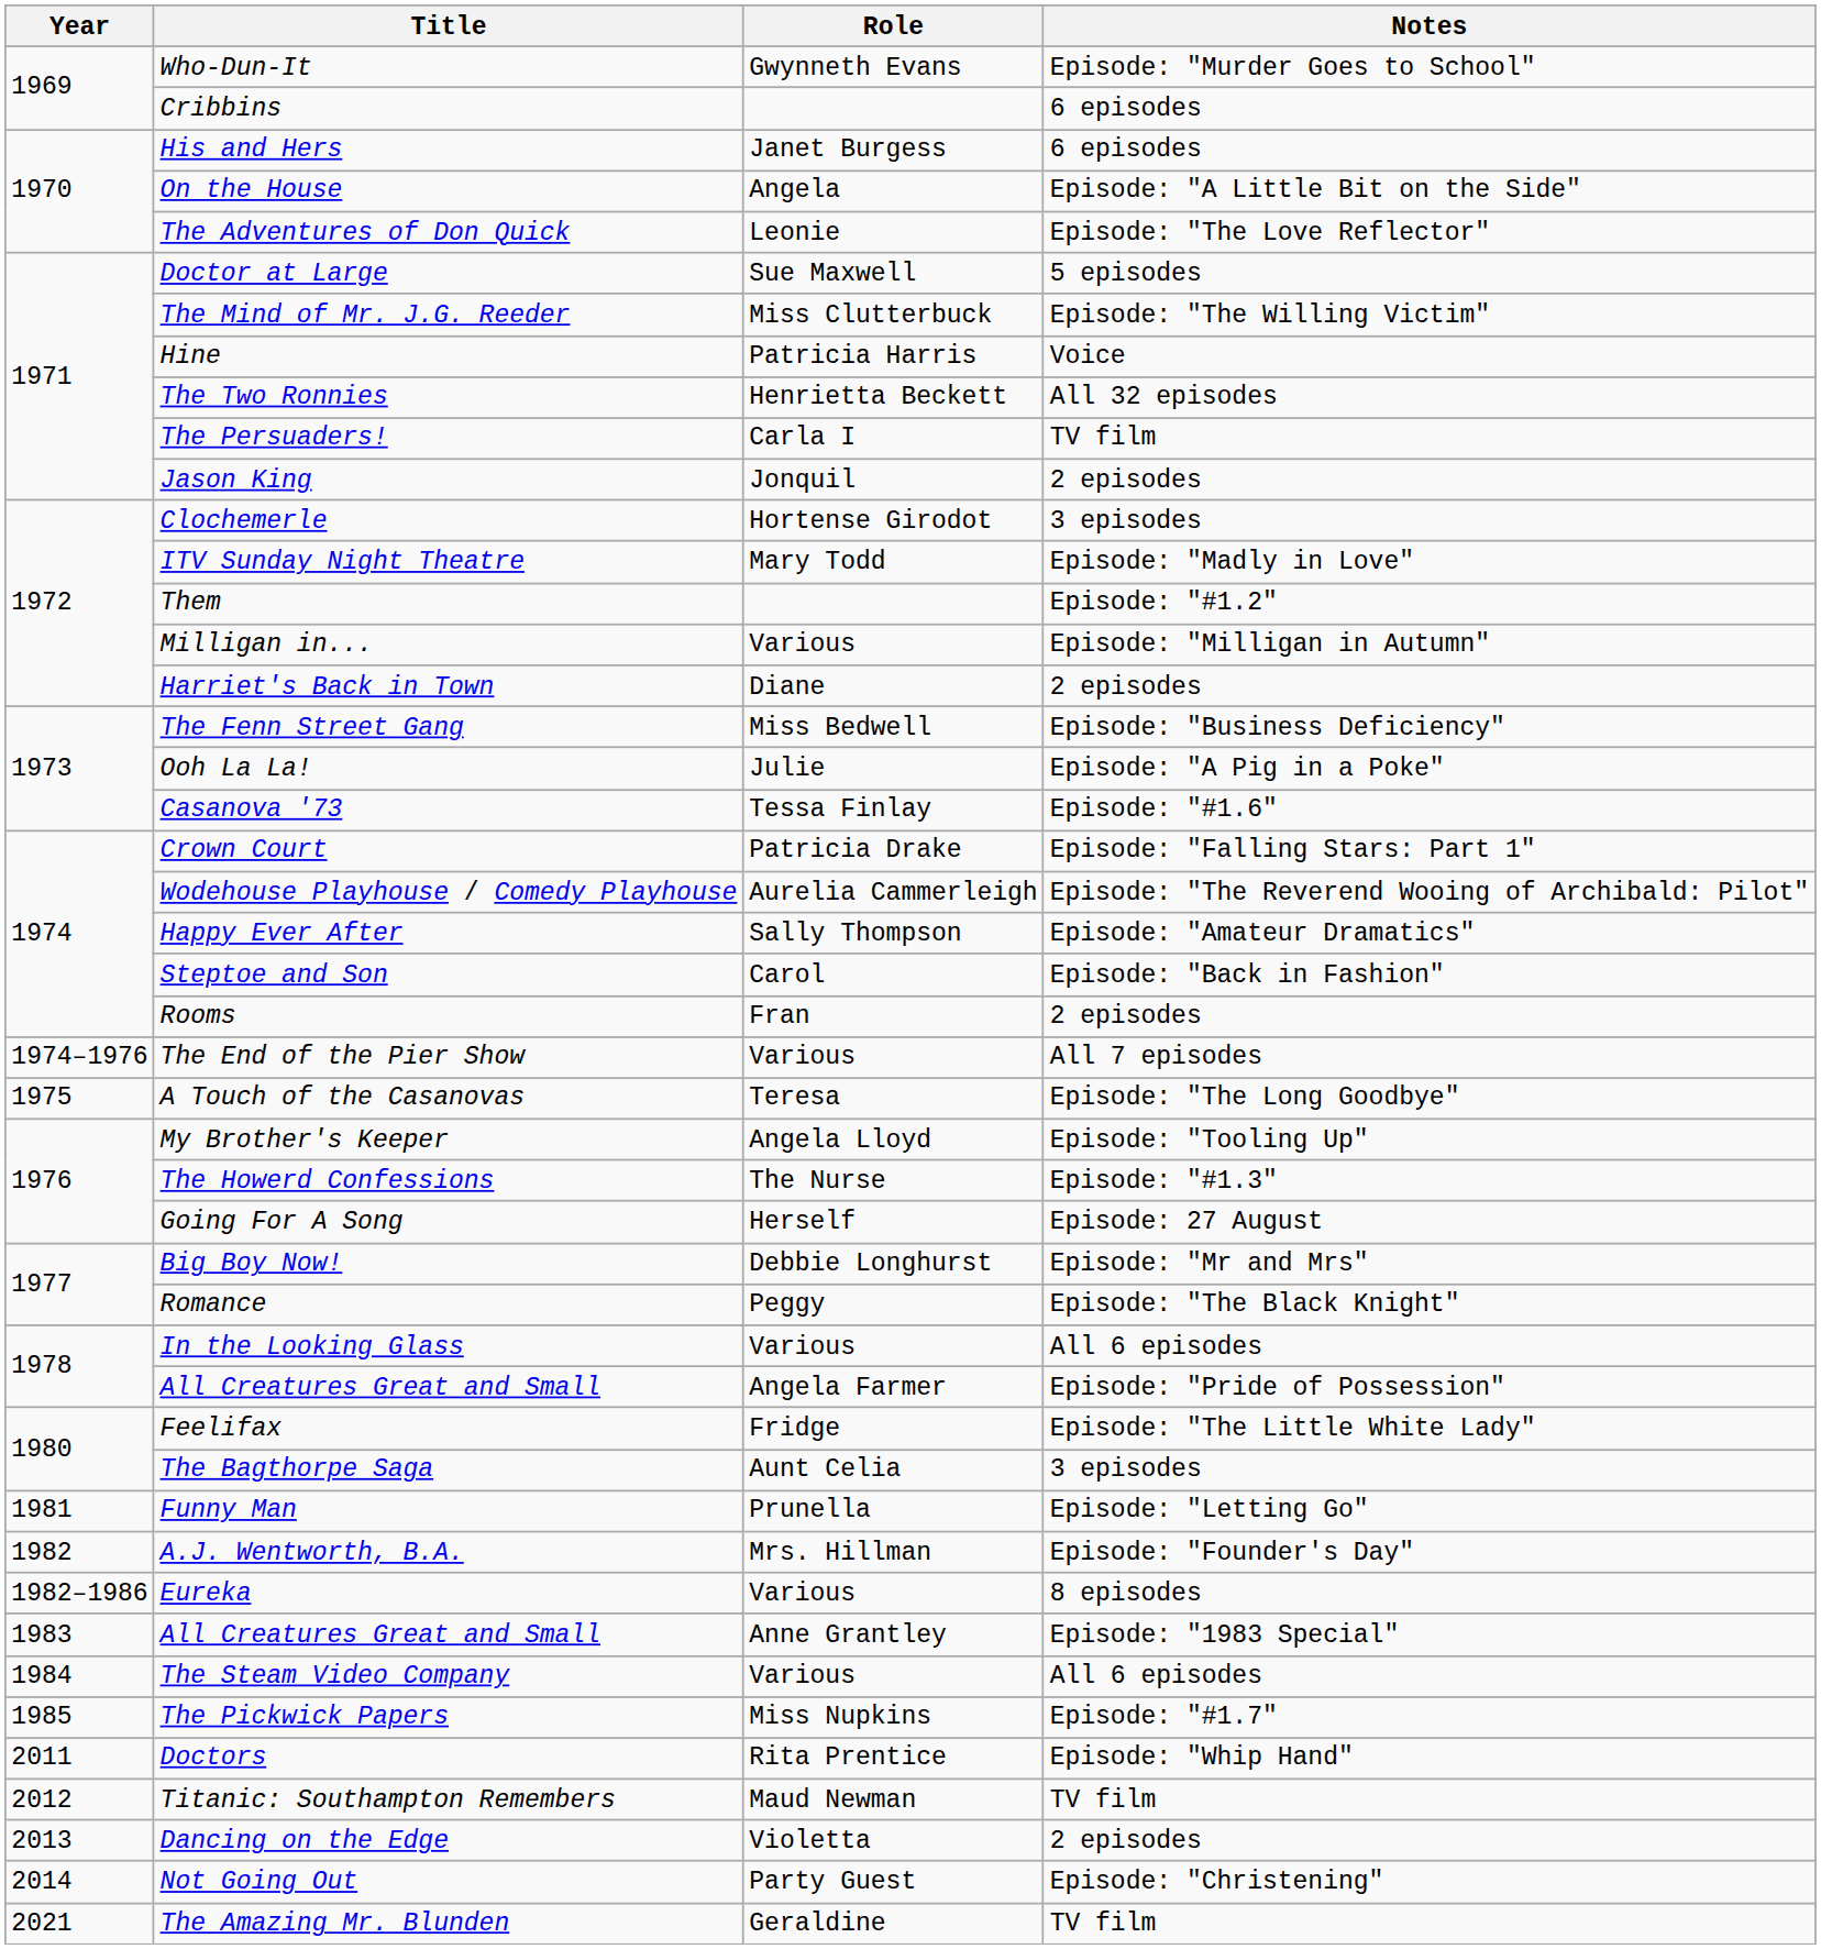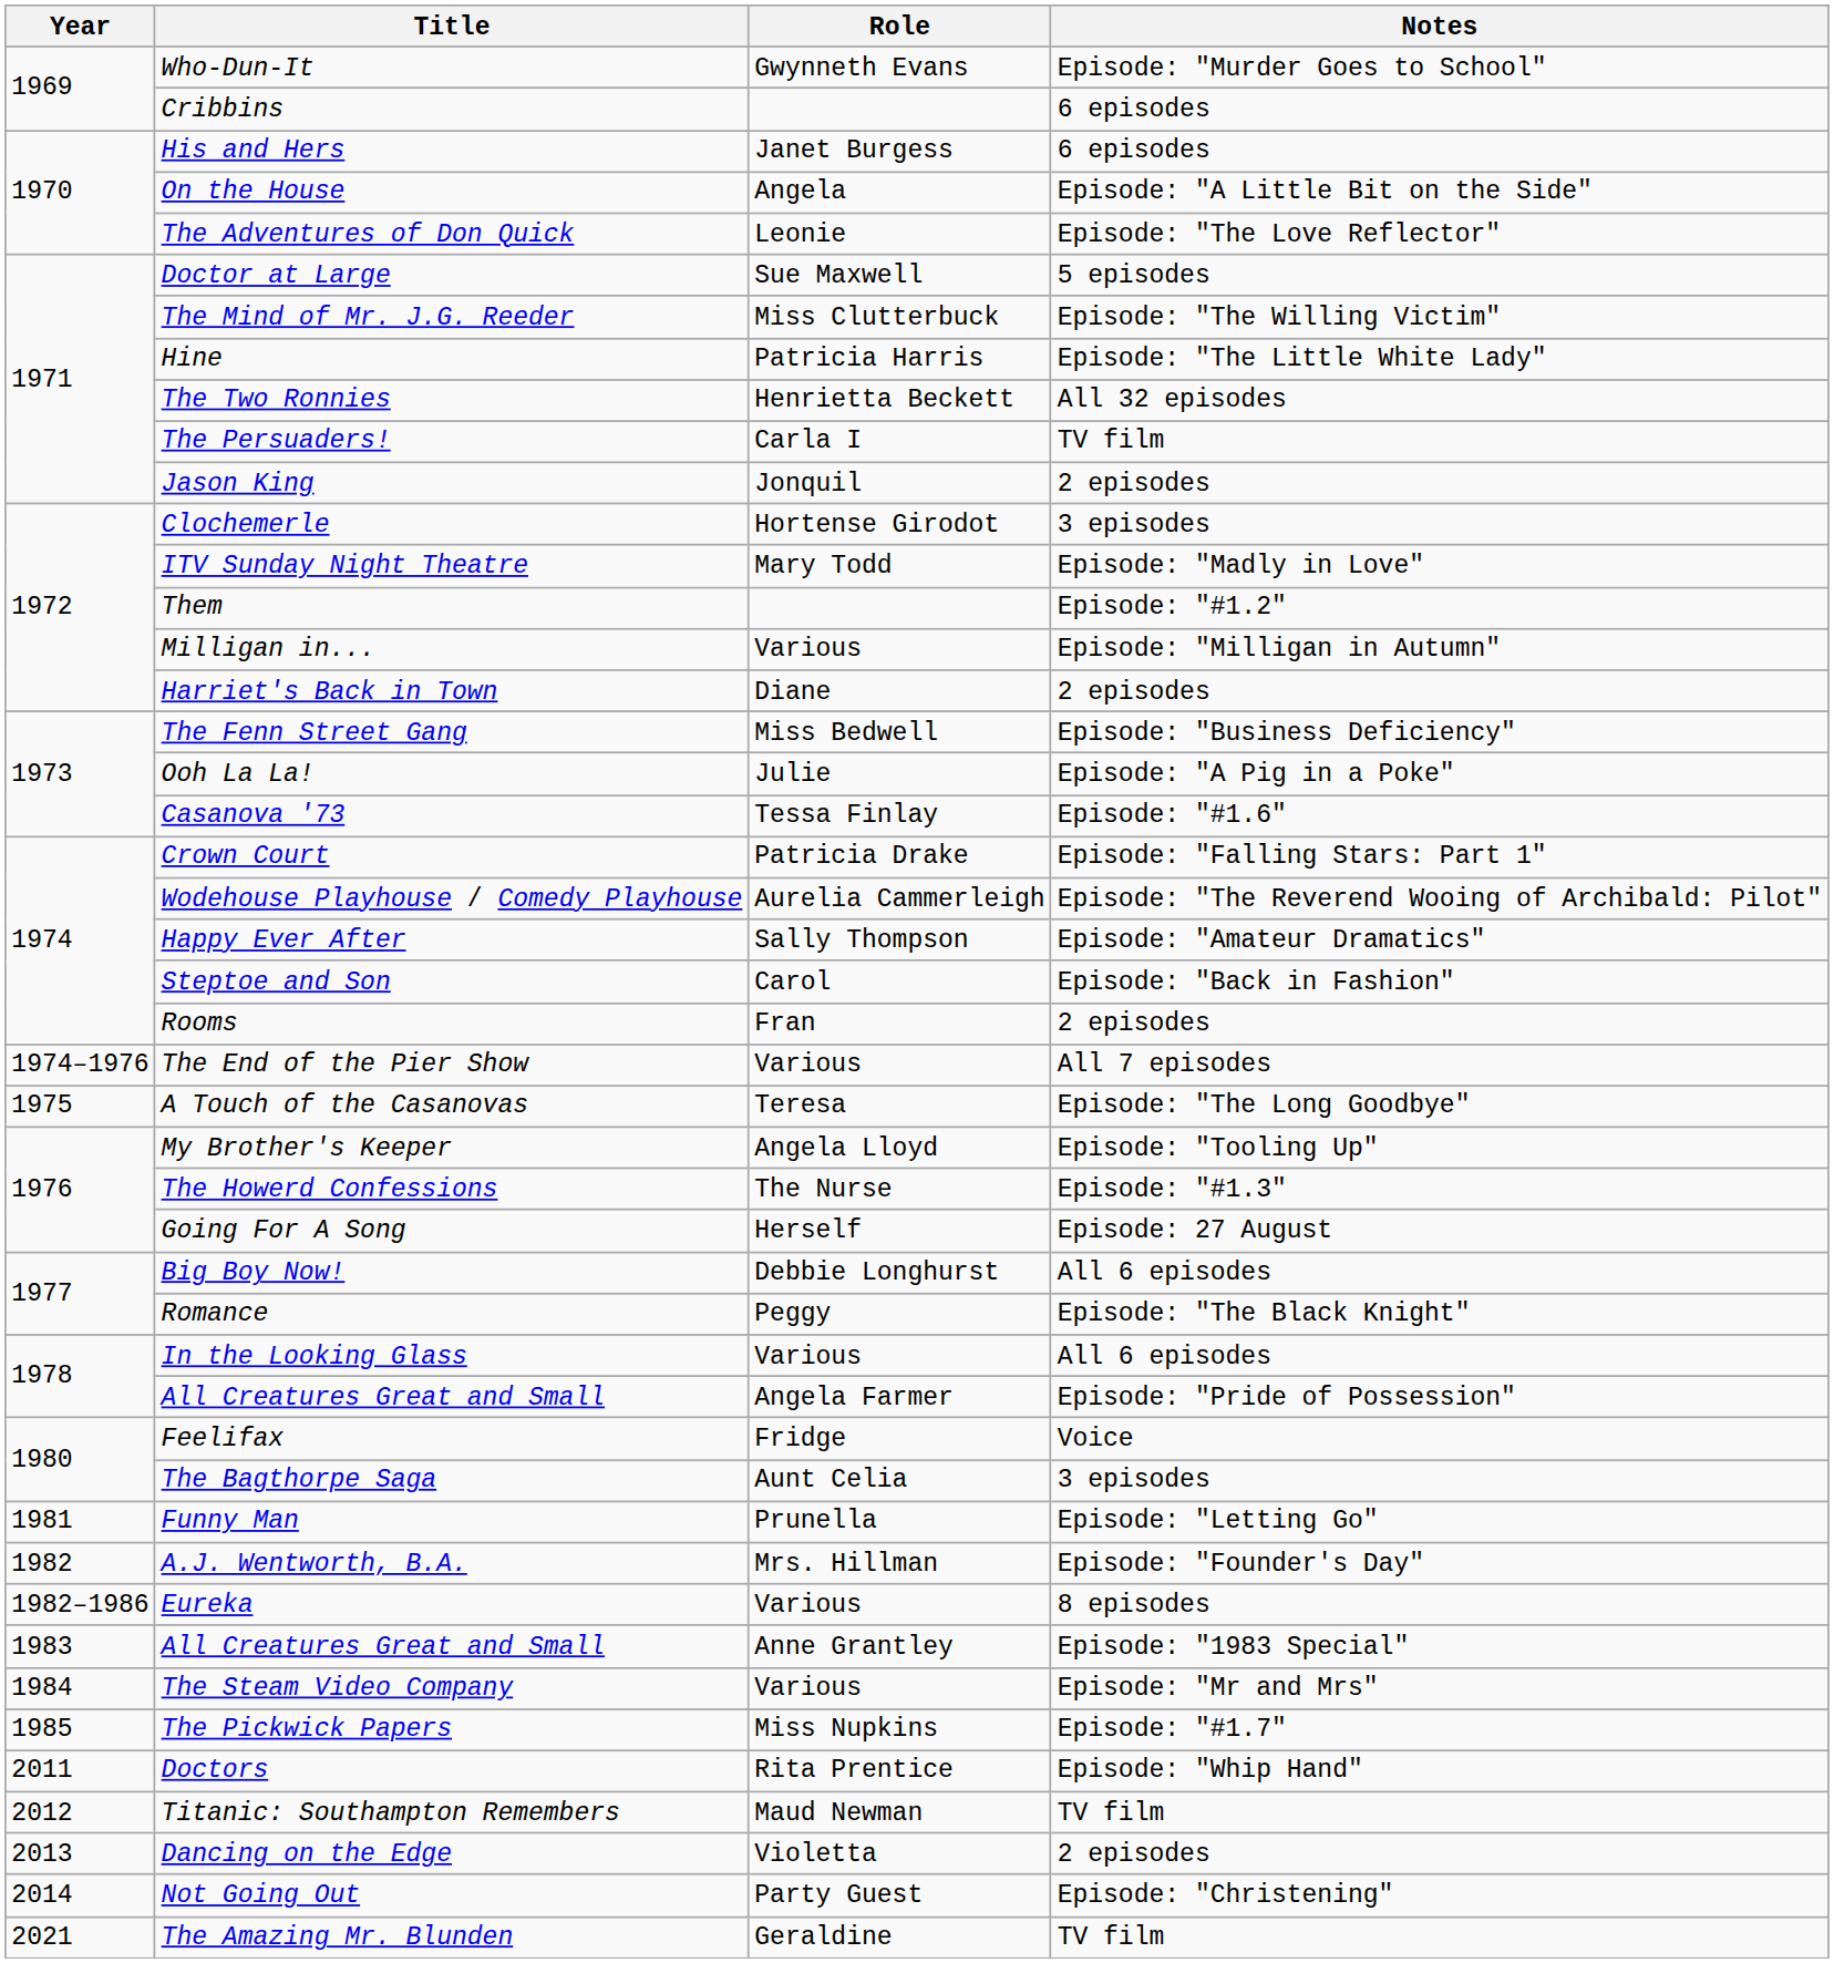 <table class="wikitable sortable">
 <tr>
 <th>Year</th>
 <th>Title</th>
 <th>Role</th>
 <th>Notes</th>
 </tr>
 <tr>
 <td rowspan="2">1969</td>
 <td><em>Who-Dun-It</em></td>
 <td>Gwynneth Evans</td>
 <td>Episode: "Murder Goes to School"</td>
 </tr>
 <tr>
 <td><em>Cribbins</em></td>
 <td></td>
 <td>6 episodes</td>
 </tr>
 <tr>
 <td rowspan="3">1970</td>
 <td><em><a href='#'>His and Hers</a></em></td>
 <td>Janet Burgess</td>
 <td>6 episodes</td>
 </tr>
 <tr>
 <td><em><a href='#'>On the House</a></em></td>
 <td>Angela</td>
 <td>Episode: "A Little Bit on the Side"</td>
 </tr>
 <tr>
 <td><em><a href='#'>The Adventures of Don Quick</a></em></td>
 <td>Leonie</td>
 <td>Episode: "The Love Reflector"</td>
 </tr>
 <tr>
 <td rowspan="6">1971</td>
 <td><em><a href='#'>Doctor at Large</a></em></td>
 <td>Sue Maxwell</td>
 <td>5 episodes</td>
 </tr>
 <tr>
 <td><em><a href='#'>The Mind of Mr. J.G. Reeder</a></em></td>
 <td>Miss Clutterbuck</td>
 <td>Episode: "The Willing Victim"</td>
 </tr>
 <tr>
 <td><em>Hine</em></td>
 <td>Patricia Harris</td>
-<td>Voice</td>
+<td>Episode: "The Little White Lady"</td>
 </tr>
 <tr>
 <td><em><a href='#'>The Two Ronnies</a></em></td>
 <td>Henrietta Beckett</td>
 <td>All 32 episodes</td>
 </tr>
 <tr>
 <td><em><a href='#'>The Persuaders!</a></em></td>
 <td>Carla I</td>
 <td>TV film</td>
 </tr>
 <tr>
 <td><em><a href='#'>Jason King</a></em></td>
 <td>Jonquil</td>
 <td>2 episodes</td>
 </tr>
 <tr>
 <td rowspan="5">1972</td>
 <td><em><a href='#'>Clochemerle</a></em></td>
 <td>Hortense Girodot</td>
 <td>3 episodes</td>
 </tr>
 <tr>
 <td><em><a href='#'>ITV Sunday Night Theatre</a></em></td>
 <td>Mary Todd</td>
 <td>Episode: "Madly in Love"</td>
 </tr>
 <tr>
 <td><em>Them</em></td>
 <td></td>
 <td>Episode: "#1.2"</td>
 </tr>
 <tr>
 <td><em>Milligan in...</em></td>
 <td>Various</td>
 <td>Episode: "Milligan in Autumn"</td>
 </tr>
 <tr>
 <td><em><a href='#'>Harriet's Back in Town</a></em></td>
 <td>Diane</td>
 <td>2 episodes</td>
 </tr>
 <tr>
 <td rowspan="3">1973</td>
 <td><em><a href='#'>The Fenn Street Gang</a></em></td>
 <td>Miss Bedwell</td>
 <td>Episode: "Business Deficiency"</td>
 </tr>
 <tr>
 <td><em>Ooh La La!</em></td>
 <td>Julie</td>
 <td>Episode: "A Pig in a Poke"</td>
 </tr>
 <tr>
 <td><em><a href='#'>Casanova '73</a></em></td>
 <td>Tessa Finlay</td>
 <td>Episode: "#1.6"</td>
 </tr>
 <tr>
 <td rowspan="5">1974</td>
 <td><em><a href='#'>Crown Court</a></em></td>
 <td>Patricia Drake</td>
 <td>Episode: "Falling Stars: Part 1"</td>
 </tr>
 <tr>
 <td><em><a href='#'>Wodehouse Playhouse</a></em> / <em><a href='#'>Comedy Playhouse</a></em></td>
 <td>Aurelia Cammerleigh</td>
 <td>Episode: "The Reverend Wooing of Archibald: Pilot"</td>
 </tr>
 <tr>
 <td><em><a href='#'>Happy Ever After</a></em></td>
 <td>Sally Thompson</td>
 <td>Episode: "Amateur Dramatics"</td>
 </tr>
 <tr>
 <td><em><a href='#'>Steptoe and Son</a></em></td>
 <td>Carol</td>
 <td>Episode: "Back in Fashion"</td>
 </tr>
 <tr>
 <td><em>Rooms</em></td>
 <td>Fran</td>
 <td>2 episodes</td>
 </tr>
 <tr>
 <td>1974–1976</td>
 <td><em>The End of the Pier Show</em></td>
 <td>Various</td>
 <td>All 7 episodes</td>
 </tr>
 <tr>
 <td>1975</td>
 <td><em>A Touch of the Casanovas</em></td>
 <td>Teresa</td>
 <td>Episode: "The Long Goodbye"</td>
 </tr>
 <tr>
 <td rowspan="3">1976</td>
 <td><em>My Brother's Keeper</em></td>
 <td>Angela Lloyd</td>
 <td>Episode: "Tooling Up"</td>
 </tr>
 <tr>
 <td><em><a href='#'>The Howerd Confessions</a></em></td>
 <td>The Nurse</td>
 <td>Episode: "#1.3"</td>
 </tr>
 <tr>
 <td><em>Going For A Song</em></td>
 <td>Herself</td>
 <td>Episode: 27 August</td>
 </tr>
 <tr>
 <td rowspan="2">1977</td>
 <td><em><a href='#'>Big Boy Now!</a></em></td>
 <td>Debbie Longhurst</td>
-<td>Episode: "Mr and Mrs"</td>
+<td>All 6 episodes</td>
 </tr>
 <tr>
 <td><em>Romance</em></td>
 <td>Peggy</td>
 <td>Episode: "The Black Knight"</td>
 </tr>
 <tr>
 <td rowspan="2">1978</td>
 <td><em><a href='#'>In the Looking Glass</a></em></td>
 <td>Various</td>
 <td>All 6 episodes</td>
 </tr>
 <tr>
 <td><em><a href='#'>All Creatures Great and Small</a></em></td>
 <td>Angela Farmer</td>
 <td>Episode: "Pride of Possession"</td>
 </tr>
 <tr>
 <td rowspan="2">1980</td>
 <td><em>Feelifax</em></td>
 <td>Fridge</td>
-<td>Episode: "The Little White Lady"</td>
+<td>Voice</td>
 </tr>
 <tr>
 <td><em><a href='#'>The Bagthorpe Saga</a></em></td>
 <td>Aunt Celia</td>
 <td>3 episodes</td>
 </tr>
 <tr>
 <td>1981</td>
 <td><em><a href='#'>Funny Man</a></em></td>
 <td>Prunella</td>
 <td>Episode: "Letting Go"</td>
 </tr>
 <tr>
 <td>1982</td>
 <td><em><a href='#'>A.J. Wentworth, B.A.</a></em></td>
 <td>Mrs. Hillman</td>
 <td>Episode: "Founder's Day"</td>
 </tr>
 <tr>
 <td>1982–1986</td>
 <td><em><a href='#'>Eureka</a></em></td>
 <td>Various</td>
 <td>8 episodes</td>
 </tr>
 <tr>
 <td>1983</td>
 <td><em><a href='#'>All Creatures Great and Small</a></em></td>
 <td>Anne Grantley</td>
 <td>Episode: "1983 Special"</td>
 </tr>
 <tr>
 <td>1984</td>
 <td><em><a href='#'>The Steam Video Company</a></em></td>
 <td>Various</td>
-<td>All 6 episodes</td>
+<td>Episode: "Mr and Mrs"</td>
 </tr>
 <tr>
 <td>1985</td>
 <td><em><a href='#'>The Pickwick Papers</a></em></td>
 <td>Miss Nupkins</td>
 <td>Episode: "#1.7"</td>
 </tr>
 <tr>
 <td>2011</td>
 <td><em><a href='#'>Doctors</a></em></td>
 <td>Rita Prentice</td>
 <td>Episode: "Whip Hand"</td>
 </tr>
 <tr>
 <td>2012</td>
 <td><em>Titanic: Southampton Remembers</em></td>
 <td>Maud Newman</td>
 <td>TV film</td>
 </tr>
 <tr>
 <td>2013</td>
 <td><em><a href='#'>Dancing on the Edge</a></em></td>
 <td>Violetta</td>
 <td>2 episodes</td>
 </tr>
 <tr>
 <td>2014</td>
 <td><em><a href='#'>Not Going Out</a></em></td>
 <td>Party Guest</td>
 <td>Episode: "Christening"</td>
 </tr>
 <tr>
 <td>2021</td>
 <td><em><a href='#'>The Amazing Mr. Blunden</a></em></td>
 <td>Geraldine</td>
 <td>TV film</td>
 </tr>
 </table>
